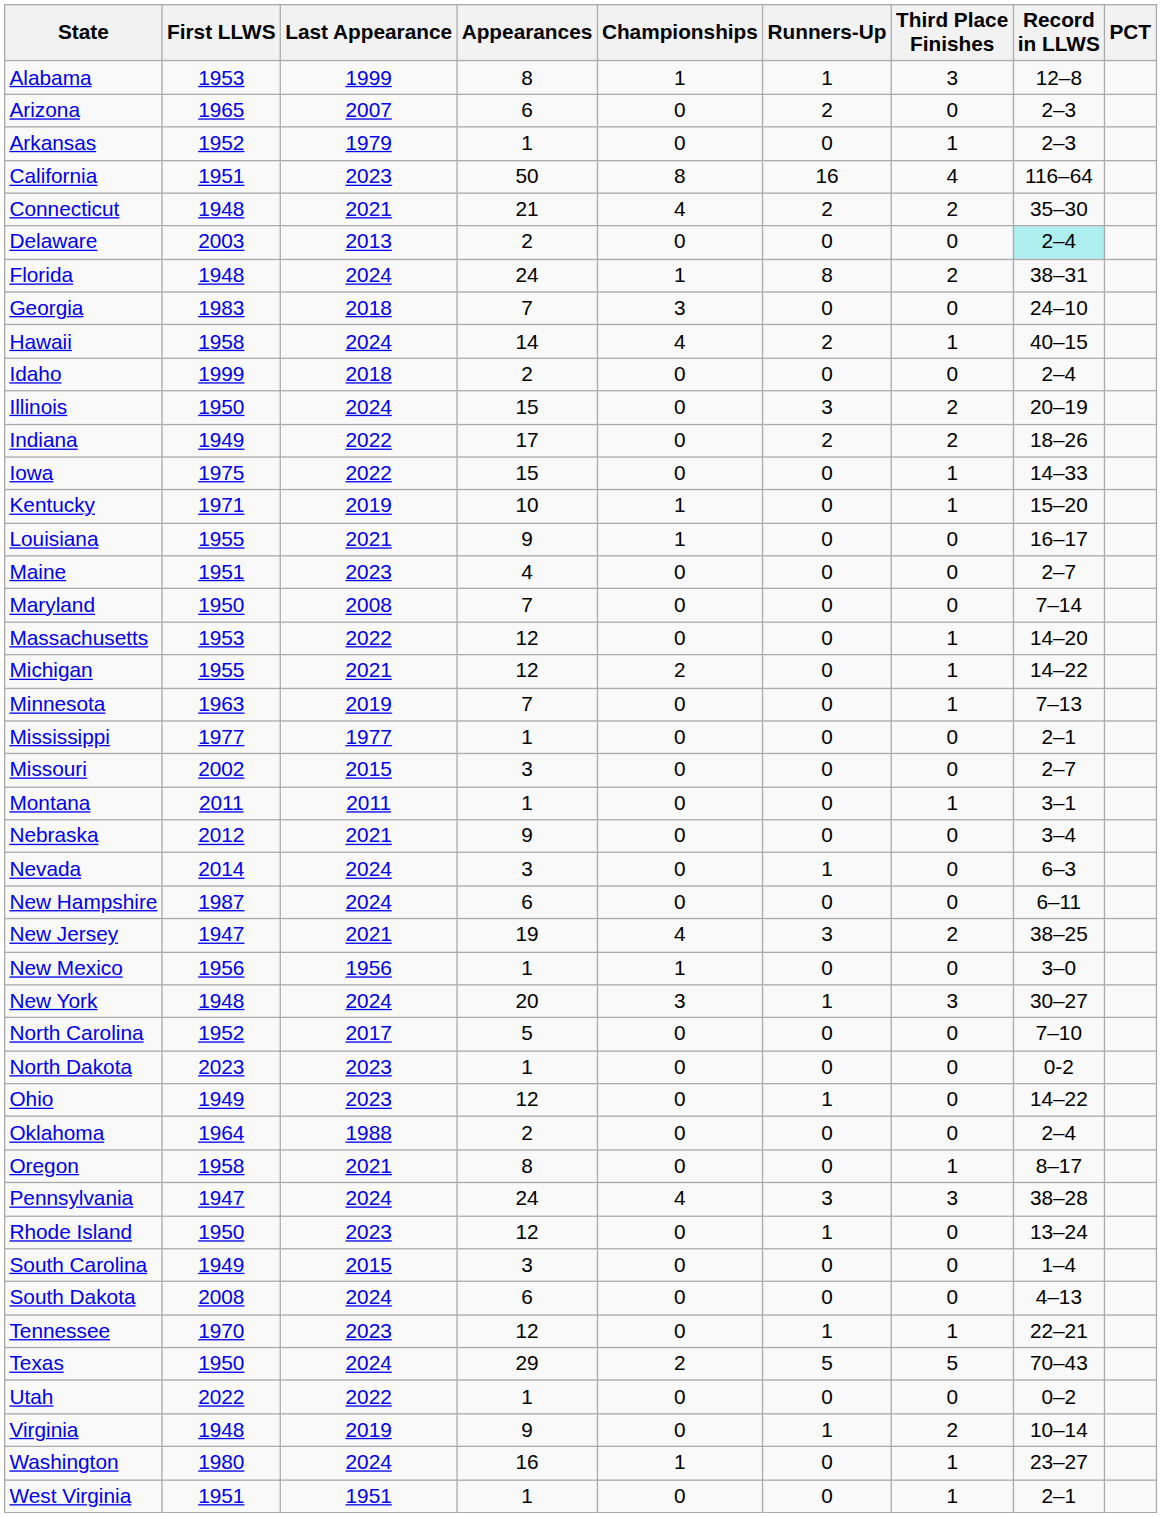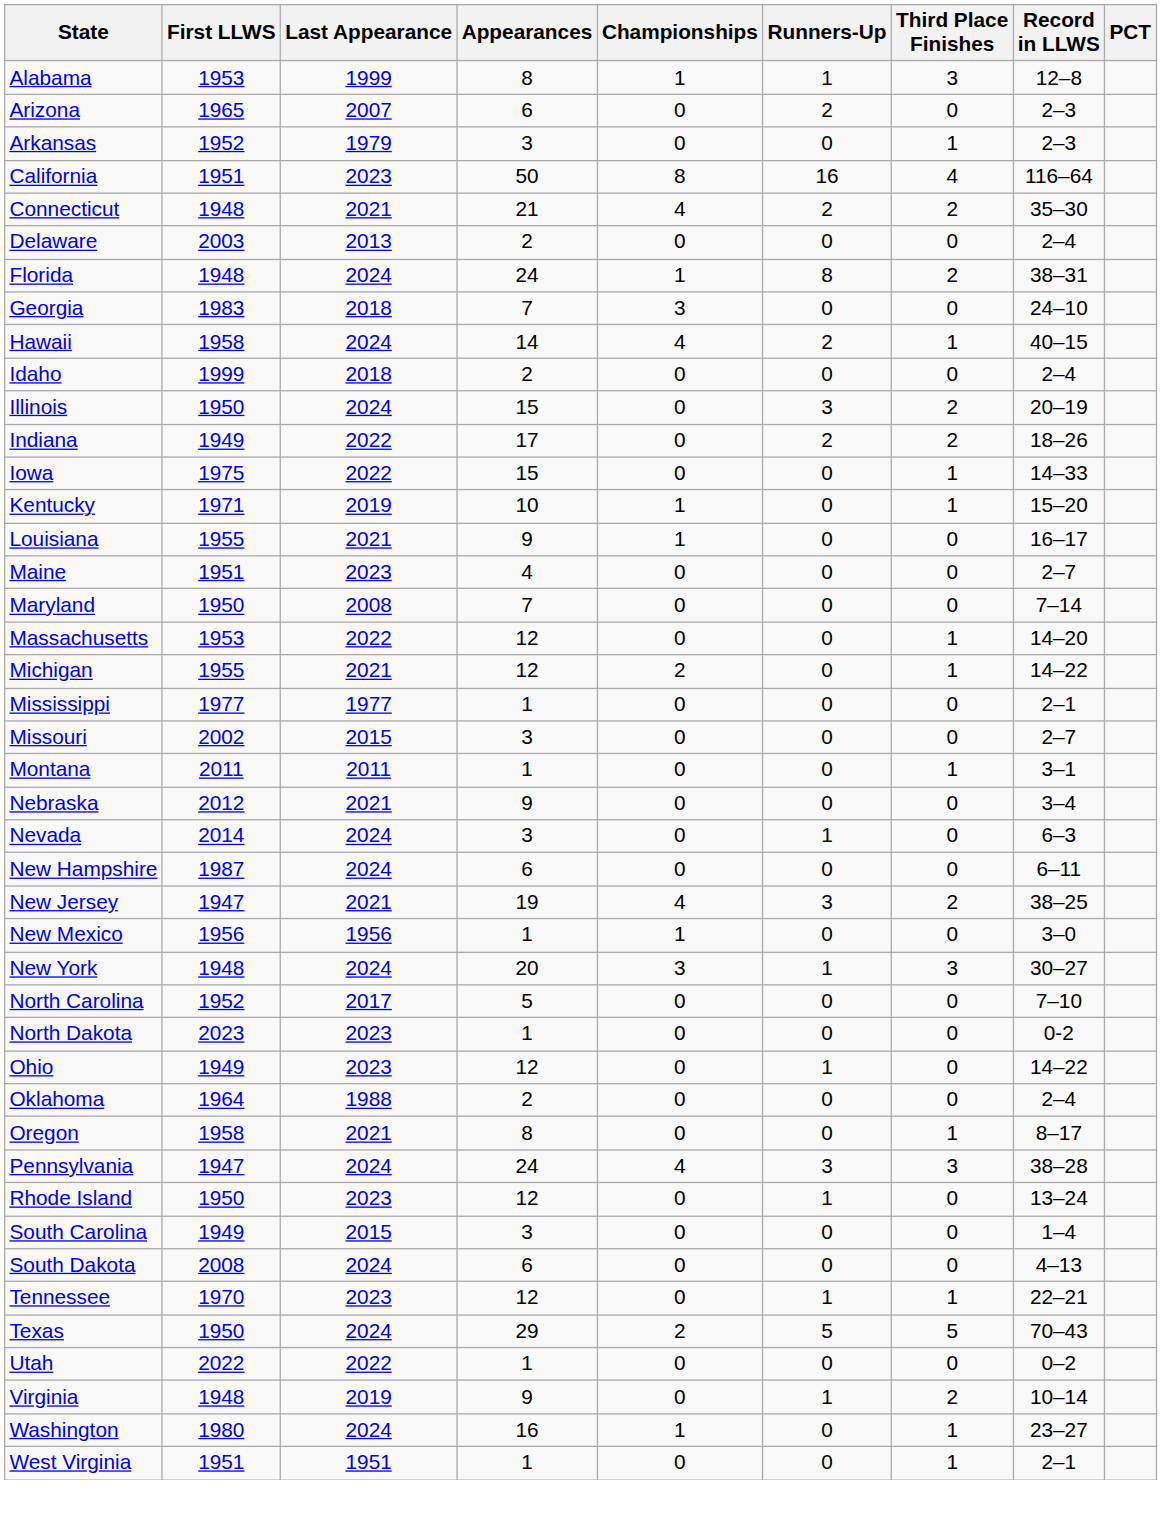 <table class="wikitable sortable" style="text-align:center;">
 <tr>
 <th>State</th>
 <th>First LLWS</th>
 <th>Last Appearance</th>
 <th>Appearances</th>
 <th>Championships</th>
 <th>Runners-Up</th>
 <th>Third Place<br>Finishes</th>
 <th>Record<br>in LLWS</th>
 <th>PCT</th>
 </tr>
 <tr>
 <td align=left> <a href='#'>Alabama</a></td>
 <td><a href='#'>1953</a></td>
 <td><a href='#'>1999</a></td>
 <td>8</td>
 <td>1 </td>
 <td>1</td>
 <td>3</td>
 <td>12–8</td>
 <td></td>
 </tr>
 <tr>
 <td align=left> <a href='#'>Arizona</a></td>
 <td><a href='#'>1965</a></td>
 <td><a href='#'>2007</a></td>
 <td>6</td>
 <td>0</td>
 <td>2</td>
 <td>0</td>
 <td>2–3</td>
 <td></td>
 </tr>
 <tr>
 <td align=left> <a href='#'>Arkansas</a></td>
 <td><a href='#'>1952</a></td>
 <td><a href='#'>1979</a></td>
-<td>1</td>
+<td>3</td>
 <td>0</td>
 <td>0</td>
 <td>1</td>
 <td>2–3</td>
 <td></td>
 </tr>
 <tr>
 <td align=left> <a href='#'>California</a></td>
 <td><a href='#'>1951</a></td>
 <td><a href='#'>2023</a></td>
 <td>50</td>
 <td>8 </td>
 <td>16</td>
 <td>4</td>
 <td>116–64</td>
 <td></td>
 </tr>
 <tr>
 <td align=left> <a href='#'>Connecticut</a></td>
 <td><a href='#'>1948</a></td>
 <td><a href='#'>2021</a></td>
 <td>21</td>
 <td>4 </td>
 <td>2</td>
 <td>2</td>
 <td>35–30</td>
 <td></td>
 </tr>
 <tr>
 <td align=left> <a href='#'>Delaware</a></td>
 <td><a href='#'>2003</a></td>
 <td><a href='#'>2013</a></td>
 <td>2</td>
 <td>0</td>
 <td>0</td>
 <td>0</td>
-<td style="background: paleturquoise;">2–4</td>
+<td>2–4</td>
 <td></td>
 </tr>
 <tr>
 <td align=left> <a href='#'>Florida</a></td>
 <td><a href='#'>1948</a></td>
 <td><a href='#'>2024</a></td>
 <td>24</td>
 <td>1 </td>
 <td>8</td>
 <td>2</td>
 <td>38–31</td>
 <td></td>
 </tr>
 <tr>
 <td align=left> <a href='#'>Georgia</a></td>
 <td><a href='#'>1983</a></td>
 <td><a href='#'>2018</a></td>
 <td>7</td>
 <td>3 </td>
 <td>0</td>
 <td>0</td>
 <td>24–10</td>
 <td></td>
 </tr>
 <tr>
 <td align=left> <a href='#'>Hawaii</a></td>
 <td><a href='#'>1958</a></td>
 <td><a href='#'>2024</a></td>
 <td>14</td>
 <td>4 </td>
 <td>2</td>
 <td>1</td>
 <td>40–15</td>
 <td></td>
 </tr>
 <tr>
 <td align=left> <a href='#'>Idaho</a></td>
 <td><a href='#'>1999</a></td>
 <td><a href='#'>2018</a></td>
 <td>2</td>
 <td>0</td>
 <td>0</td>
 <td>0</td>
 <td>2–4</td>
 <td></td>
 </tr>
 <tr>
 <td align=left> <a href='#'>Illinois</a></td>
 <td><a href='#'>1950</a></td>
 <td><a href='#'>2024</a></td>
 <td>15</td>
 <td>0</td>
 <td>3</td>
 <td>2</td>
 <td>20–19</td>
 <td></td>
 </tr>
 <tr>
 <td align=left> <a href='#'>Indiana</a></td>
 <td><a href='#'>1949</a></td>
 <td><a href='#'>2022</a></td>
 <td>17</td>
 <td>0</td>
 <td>2</td>
 <td>2</td>
 <td>18–26</td>
 <td></td>
 </tr>
 <tr>
 <td align=left> <a href='#'>Iowa</a></td>
 <td><a href='#'>1975</a></td>
 <td><a href='#'>2022</a></td>
 <td>15</td>
 <td>0</td>
 <td>0</td>
 <td>1</td>
 <td>14–33</td>
 <td></td>
 </tr>
 <tr>
 <td align=left> <a href='#'>Kentucky</a></td>
 <td><a href='#'>1971</a></td>
 <td><a href='#'>2019</a></td>
 <td>10</td>
 <td>1 </td>
 <td>0</td>
 <td>1</td>
 <td>15–20</td>
 <td></td>
 </tr>
 <tr>
 <td align=left> <a href='#'>Louisiana</a></td>
 <td><a href='#'>1955</a></td>
 <td><a href='#'>2021</a></td>
 <td>9</td>
 <td>1 </td>
 <td>0</td>
 <td>0</td>
 <td>16–17</td>
 <td></td>
 </tr>
 <tr>
 <td align=left> <a href='#'>Maine</a></td>
 <td><a href='#'>1951</a></td>
 <td><a href='#'>2023</a></td>
 <td>4</td>
 <td>0</td>
 <td>0</td>
 <td>0</td>
 <td>2–7</td>
 <td></td>
 </tr>
 <tr>
 <td align=left> <a href='#'>Maryland</a></td>
 <td><a href='#'>1950</a></td>
 <td><a href='#'>2008</a></td>
 <td>7</td>
 <td>0</td>
 <td>0</td>
 <td>0</td>
 <td>7–14</td>
 <td></td>
 </tr>
 <tr>
 <td align=left> <a href='#'>Massachusetts</a></td>
 <td><a href='#'>1953</a></td>
 <td><a href='#'>2022</a></td>
 <td>12</td>
 <td>0</td>
 <td>0</td>
 <td>1</td>
 <td>14–20</td>
 <td></td>
 </tr>
 <tr>
 <td align=left> <a href='#'>Michigan</a></td>
 <td><a href='#'>1955</a></td>
 <td><a href='#'>2021</a></td>
 <td>12</td>
 <td>2 </td>
 <td>0</td>
 <td>1</td>
 <td>14–22</td>
-<td></td>
-</tr>
-<tr>
-<td align=left> <a href='#'>Minnesota</a></td>
-<td><a href='#'>1963</a></td>
-<td><a href='#'>2019</a></td>
-<td>7</td>
-<td>0</td>
-<td>0</td>
-<td>1</td>
-<td>7–13</td>
 <td></td>
 </tr>
 <tr>
 <td align=left> <a href='#'>Mississippi</a></td>
 <td><a href='#'>1977</a></td>
 <td><a href='#'>1977</a></td>
 <td>1</td>
 <td>0</td>
 <td>0</td>
 <td>0</td>
 <td>2–1</td>
 <td></td>
 </tr>
 <tr>
 <td align=left> <a href='#'>Missouri</a></td>
 <td><a href='#'>2002</a></td>
 <td><a href='#'>2015</a></td>
 <td>3</td>
 <td>0</td>
 <td>0</td>
 <td>0</td>
 <td>2–7</td>
 <td></td>
 </tr>
 <tr>
 <td align=left> <a href='#'>Montana</a></td>
 <td><a href='#'>2011</a></td>
 <td><a href='#'>2011</a></td>
 <td>1</td>
 <td>0</td>
 <td>0</td>
 <td>1</td>
 <td>3–1</td>
 <td></td>
 </tr>
 <tr>
 <td align=left> <a href='#'>Nebraska</a></td>
 <td><a href='#'>2012</a></td>
 <td><a href='#'>2021</a></td>
 <td>9</td>
 <td>0</td>
 <td>0</td>
 <td>0</td>
 <td>3–4</td>
 <td></td>
 </tr>
 <tr>
 <td align=left> <a href='#'>Nevada</a></td>
 <td><a href='#'>2014</a></td>
 <td><a href='#'>2024</a></td>
 <td>3</td>
 <td>0</td>
 <td>1</td>
 <td>0</td>
 <td>6–3</td>
 <td></td>
 </tr>
 <tr>
 <td align=left> <a href='#'>New Hampshire</a></td>
 <td><a href='#'>1987</a></td>
 <td><a href='#'>2024</a></td>
 <td>6</td>
 <td>0</td>
 <td>0</td>
 <td>0</td>
 <td>6–11</td>
 <td></td>
 </tr>
 <tr>
 <td align=left> <a href='#'>New Jersey</a></td>
 <td><a href='#'>1947</a></td>
 <td><a href='#'>2021</a></td>
 <td>19</td>
 <td>4 </td>
 <td>3</td>
 <td>2</td>
 <td>38–25</td>
 <td></td>
 </tr>
 <tr>
 <td align=left> <a href='#'>New Mexico</a></td>
 <td><a href='#'>1956</a></td>
 <td><a href='#'>1956</a></td>
 <td>1</td>
 <td>1 </td>
 <td>0</td>
 <td>0</td>
 <td>3–0</td>
 <td></td>
 </tr>
 <tr>
 <td align=left> <a href='#'>New York</a></td>
 <td><a href='#'>1948</a></td>
 <td><a href='#'>2024</a></td>
 <td>20</td>
 <td>3 </td>
 <td>1</td>
 <td>3</td>
 <td>30–27</td>
 <td></td>
 </tr>
 <tr>
 <td align=left> <a href='#'>North Carolina</a></td>
 <td><a href='#'>1952</a></td>
 <td><a href='#'>2017</a></td>
 <td>5</td>
 <td>0</td>
 <td>0</td>
 <td>0</td>
 <td>7–10</td>
 <td></td>
 </tr>
 <tr>
 <td align=left><a href='#'>North Dakota</a></td>
 <td><a href='#'>2023</a></td>
 <td><a href='#'>2023</a></td>
 <td>1</td>
 <td>0</td>
 <td>0</td>
 <td>0</td>
 <td>0-2</td>
 <td></td>
 </tr>
 <tr>
 <td align=left> <a href='#'>Ohio</a></td>
 <td><a href='#'>1949</a></td>
 <td><a href='#'>2023</a></td>
 <td>12</td>
 <td>0</td>
 <td>1</td>
 <td>0</td>
 <td>14–22</td>
 <td></td>
 </tr>
 <tr>
 <td align=left> <a href='#'>Oklahoma</a></td>
 <td><a href='#'>1964</a></td>
 <td><a href='#'>1988</a></td>
 <td>2</td>
 <td>0</td>
 <td>0</td>
 <td>0</td>
 <td>2–4</td>
 <td></td>
 </tr>
 <tr>
 <td align=left> <a href='#'>Oregon</a></td>
 <td><a href='#'>1958</a></td>
 <td><a href='#'>2021</a></td>
 <td>8</td>
 <td>0</td>
 <td>0</td>
 <td>1</td>
 <td>8–17</td>
 <td></td>
 </tr>
 <tr>
 <td align=left> <a href='#'>Pennsylvania</a></td>
 <td><a href='#'>1947</a></td>
 <td><a href='#'>2024</a></td>
 <td>24</td>
 <td>4 </td>
 <td>3</td>
 <td>3</td>
 <td>38–28</td>
 <td></td>
 </tr>
 <tr>
 <td align=left> <a href='#'>Rhode Island</a></td>
 <td><a href='#'>1950</a></td>
 <td><a href='#'>2023</a></td>
 <td>12</td>
 <td>0</td>
 <td>1</td>
 <td>0</td>
 <td>13–24</td>
 <td></td>
 </tr>
 <tr>
 <td align=left> <a href='#'>South Carolina</a></td>
 <td><a href='#'>1949</a></td>
 <td><a href='#'>2015</a></td>
 <td>3</td>
 <td>0</td>
 <td>0</td>
 <td>0</td>
 <td>1–4</td>
 <td></td>
 </tr>
 <tr>
 <td align=left> <a href='#'>South Dakota</a></td>
 <td><a href='#'>2008</a></td>
 <td><a href='#'>2024</a></td>
 <td>6</td>
 <td>0</td>
 <td>0</td>
 <td>0</td>
 <td>4–13</td>
 <td></td>
 </tr>
 <tr>
 <td align=left> <a href='#'>Tennessee</a></td>
 <td><a href='#'>1970</a></td>
 <td><a href='#'>2023</a></td>
 <td>12</td>
 <td>0</td>
 <td>1</td>
 <td>1</td>
 <td>22–21</td>
 <td></td>
 </tr>
 <tr>
 <td align=left> <a href='#'>Texas</a></td>
 <td><a href='#'>1950</a></td>
 <td><a href='#'>2024</a></td>
 <td>29</td>
 <td>2 </td>
 <td>5</td>
 <td>5</td>
 <td>70–43</td>
 <td></td>
 </tr>
 <tr>
 <td align=left> <a href='#'>Utah</a></td>
 <td><a href='#'>2022</a></td>
 <td><a href='#'>2022</a></td>
 <td>1</td>
 <td>0</td>
 <td>0</td>
 <td>0</td>
 <td>0–2</td>
 <td></td>
 </tr>
 <tr>
 <td align=left> <a href='#'>Virginia</a></td>
 <td><a href='#'>1948</a></td>
 <td><a href='#'>2019</a></td>
 <td>9</td>
 <td>0</td>
 <td>1</td>
 <td>2</td>
 <td>10–14</td>
 <td></td>
 </tr>
 <tr>
 <td align=left> <a href='#'>Washington</a></td>
 <td><a href='#'>1980</a></td>
 <td><a href='#'>2024</a></td>
 <td>16</td>
 <td>1 </td>
 <td>0</td>
 <td>1</td>
 <td>23–27</td>
 <td></td>
 </tr>
 <tr>
 <td align=left> <a href='#'>West Virginia</a></td>
 <td><a href='#'>1951</a></td>
 <td><a href='#'>1951</a></td>
 <td>1</td>
 <td>0</td>
 <td>0</td>
 <td>1</td>
 <td>2–1</td>
 <td></td>
 </tr>
 </table>
